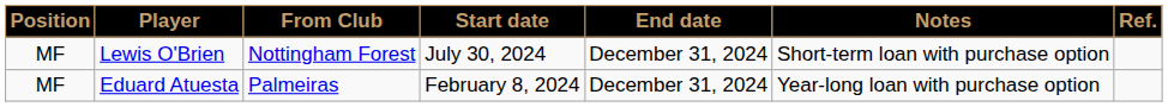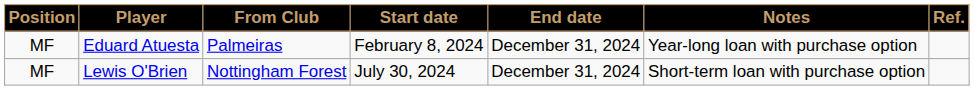 <table class="wikitable sortable">
 <tr>
 <th style="background:#000000; color:#C39E6D; border:1px solid #C39E6D;">Position</th>
 <th style="background:#000000; color:#C39E6D; border:1px solid #C39E6D;">Player</th>
 <th style="background:#000000; color:#C39E6D; border:1px solid #C39E6D;">From Club</th>
 <th style="background:#000000; color:#C39E6D; border:1px solid #C39E6D;">Start date</th>
 <th style="background:#000000; color:#C39E6D; border:1px solid #C39E6D;">End date</th>
 <th style="background:#000000; color:#C39E6D; border:1px solid #C39E6D;">Notes</th>
 <th style="background:#000000; color:#C39E6D; border:1px solid #C39E6D;">Ref.</th>
 </tr>
 <tr>
 <td style="text-align:center;">MF</td>
+<td style="text-align:left;"> <a href='#'>Eduard Atuesta</a></td>
+<td style="text-align:left;"> <a href='#'>Palmeiras</a></td>
+<td>February 8, 2024</td>
+<td>December 31, 2024</td>
+<td>Year-long loan with purchase option</td>
+<td></td>
+</tr>
+<tr>
+<td style="text-align:center;">MF</td>
 <td style="text-align:left;"> <a href='#'>Lewis O'Brien</a></td>
 <td style="text-align:left;"> <a href='#'>Nottingham Forest</a></td>
 <td>July 30, 2024</td>
 <td>December 31, 2024</td>
 <td>Short-term loan with purchase option</td>
 <td></td>
 </tr>
-<tr>
-<td style="text-align:center;">MF</td>
-<td style="text-align:left;"> <a href='#'>Eduard Atuesta</a></td>
-<td style="text-align:left;"> <a href='#'>Palmeiras</a></td>
-<td>February 8, 2024</td>
-<td>December 31, 2024</td>
-<td>Year-long loan with purchase option</td>
-<td></td>
-</tr>
 </table>
